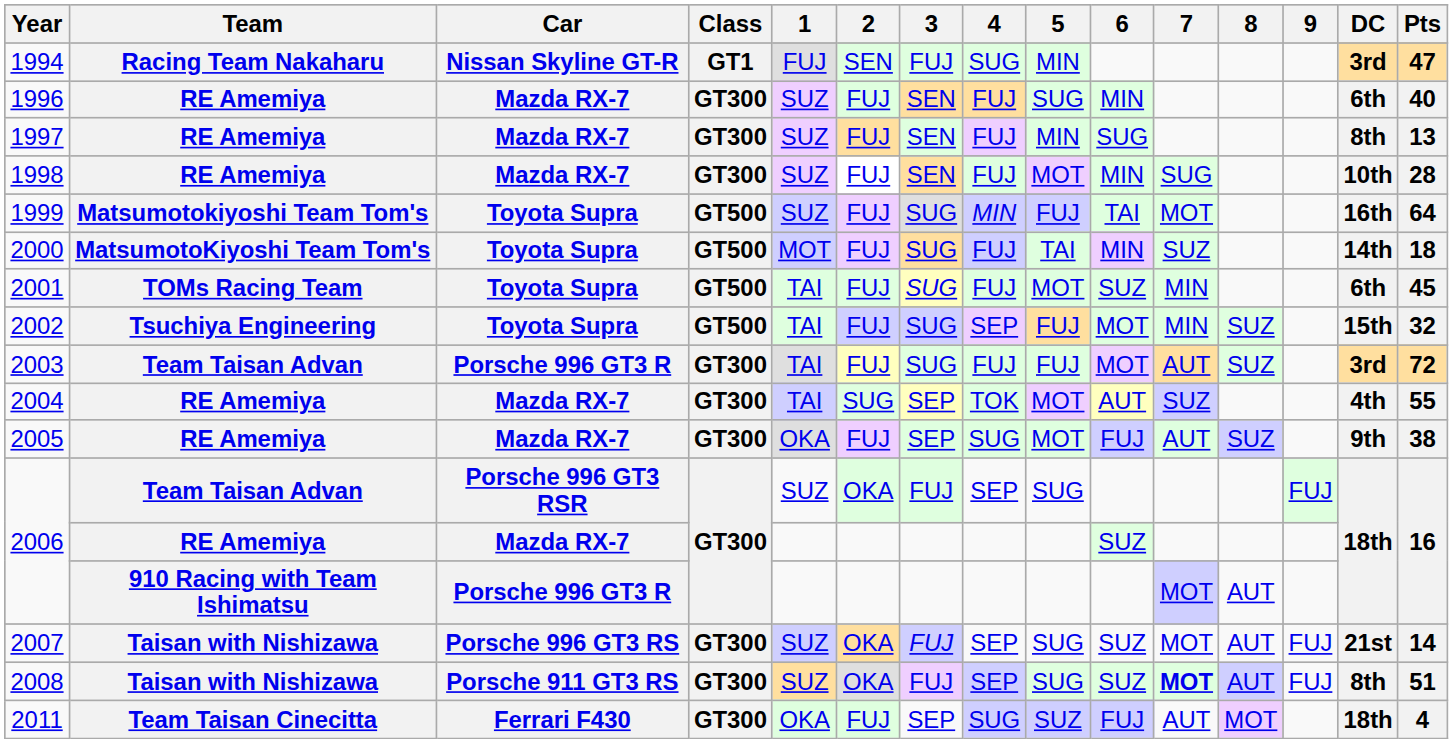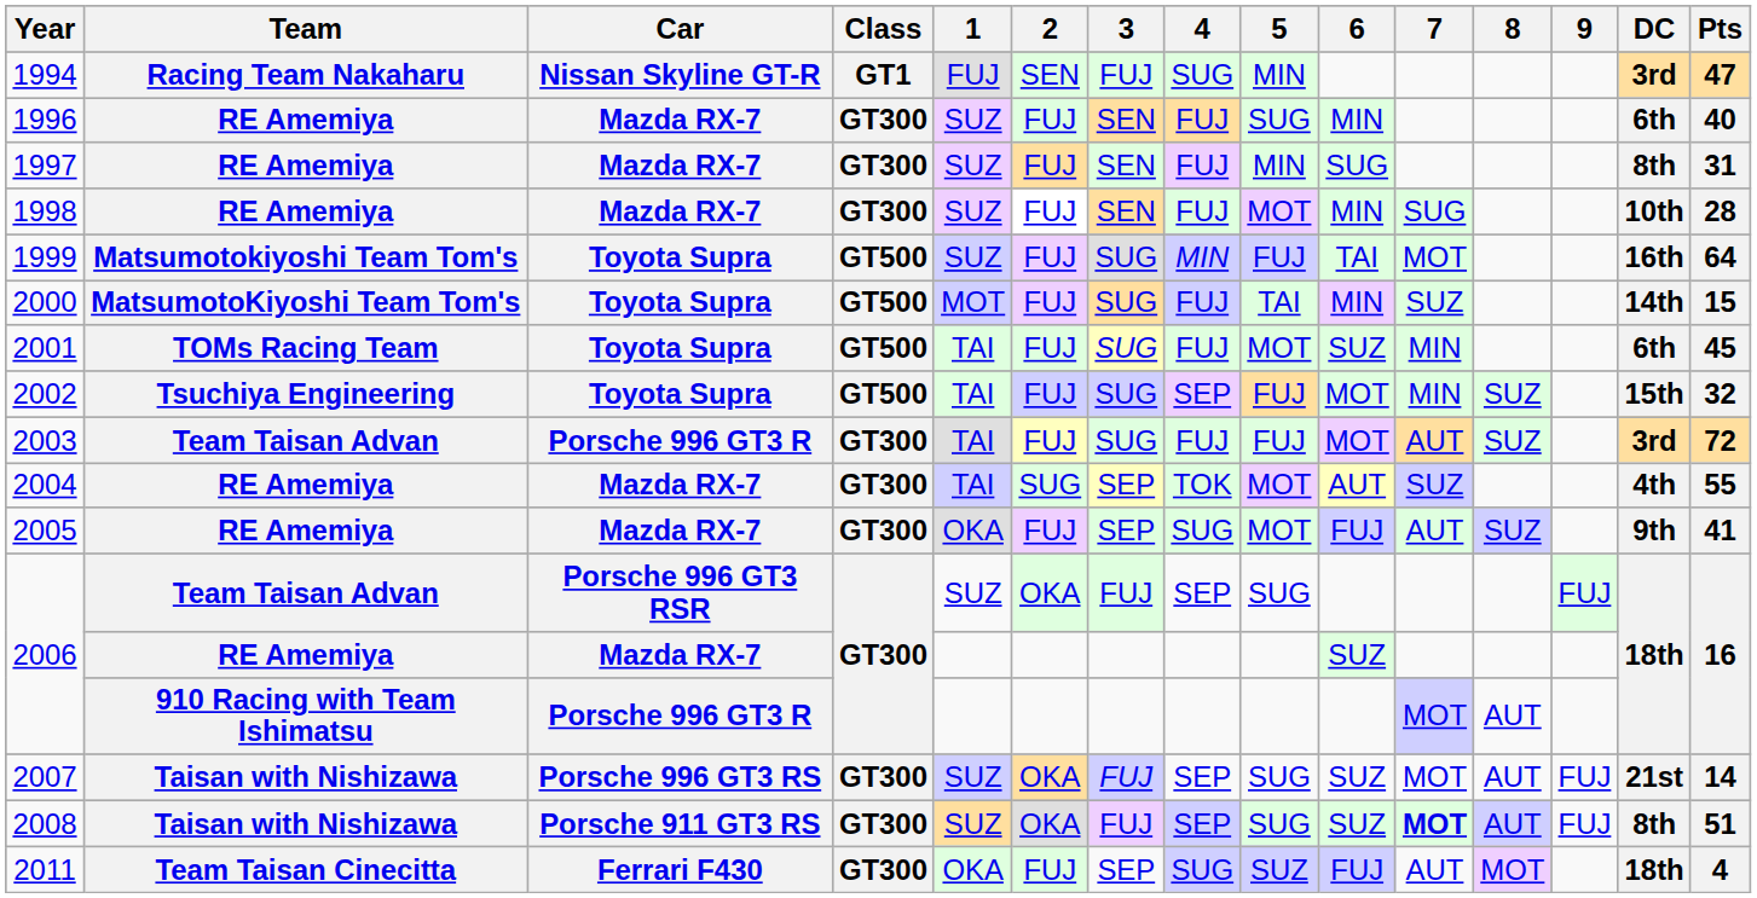 <table class="wikitable" style="text-align:center; font-size:90%">
 <tr>
 <th>Year</th>
 <th>Team</th>
 <th>Car</th>
 <th>Class</th>
 <th>1</th>
 <th>2</th>
 <th>3</th>
 <th>4</th>
 <th>5</th>
 <th>6</th>
 <th>7</th>
 <th>8</th>
 <th>9</th>
 <th>DC</th>
 <th>Pts</th>
 </tr>
 <tr>
 <td><a href='#'>1994</a></td>
 <th><a href='#'>Racing Team Nakaharu</a></th>
 <th><a href='#'>Nissan Skyline GT-R</a></th>
 <th>GT1</th>
 <td style="background:#DFDFDF;"><a href='#'>FUJ</a><br></td>
 <td style="background:#DFFFDF;"><a href='#'>SEN</a><br></td>
 <td style="background:#DFFFDF;"><a href='#'>FUJ</a><br></td>
 <td style="background:#DFFFDF;"><a href='#'>SUG</a><br></td>
 <td style="background:#DFFFDF;"><a href='#'>MIN</a><br></td>
 <td></td>
 <td></td>
 <td></td>
 <td></td>
 <th style="background:#FFDF9F;">3rd</th>
 <th style="background:#FFDF9F;">47</th>
 </tr>
 <tr>
 <td><a href='#'>1996</a></td>
 <th><a href='#'>RE Amemiya</a></th>
 <th><a href='#'>Mazda RX-7</a></th>
 <th>GT300</th>
 <td style="background:#EFCFFF;"><a href='#'>SUZ</a><br></td>
 <td style="background:#DFFFDF;"><a href='#'>FUJ</a><br></td>
 <td style="background:#FFDF9F;"><a href='#'>SEN</a><br></td>
 <td style="background:#FFDF9F;"><a href='#'>FUJ</a><br></td>
 <td style="background:#DFFFDF;"><a href='#'>SUG</a><br></td>
 <td style="background:#DFFFDF;"><a href='#'>MIN</a><br></td>
 <td></td>
 <td></td>
 <td></td>
 <th>6th</th>
 <th>40</th>
 </tr>
 <tr>
 <td><a href='#'>1997</a></td>
 <th><a href='#'>RE Amemiya</a></th>
 <th><a href='#'>Mazda RX-7</a></th>
 <th>GT300</th>
 <td style="background:#EFCFFF;"><a href='#'>SUZ</a><br></td>
 <td style="background:#FFDF9F;"><a href='#'>FUJ</a><br></td>
 <td style="background:#DFFFDF;"><a href='#'>SEN</a><br></td>
 <td style="background:#EFCFFF;"><a href='#'>FUJ</a><br></td>
 <td style="background:#DFFFDF;"><a href='#'>MIN</a><br></td>
 <td style="background:#DFFFDF;"><a href='#'>SUG</a><br></td>
 <td></td>
 <td></td>
 <td></td>
 <th>8th</th>
-<th>13</th>
+<th>31</th>
 </tr>
 <tr>
 <td><a href='#'>1998</a></td>
 <th><a href='#'>RE Amemiya</a></th>
 <th><a href='#'>Mazda RX-7</a></th>
 <th>GT300</th>
 <td style="background:#EFCFFF;"><a href='#'>SUZ</a><br></td>
 <td style="background:#FFFFFF;"><a href='#'>FUJ</a><br></td>
 <td style="background:#FFDF9F;"><a href='#'>SEN</a><br></td>
 <td style="background:#DFFFDF;"><a href='#'>FUJ</a><br></td>
 <td style="background:#EFCFFF;"><a href='#'>MOT</a><br></td>
 <td style="background:#DFFFDF;"><a href='#'>MIN</a><br></td>
 <td style="background:#DFFFDF;"><a href='#'>SUG</a><br></td>
 <td></td>
 <td></td>
 <th>10th</th>
 <th>28</th>
 </tr>
 <tr>
 <td><a href='#'>1999</a></td>
 <th><a href='#'>Matsumotokiyoshi Team Tom's</a></th>
 <th><a href='#'>Toyota Supra</a></th>
 <th>GT500</th>
 <td style="background:#CFCFFF;"><a href='#'>SUZ</a><br></td>
 <td style="background:#EFCFFF;"><a href='#'>FUJ</a><br></td>
 <td style="background:#DFDFDF"><a href='#'>SUG</a><br></td>
 <td style="background:#CFCFFF;"><em><a href='#'>MIN</a></em><br></td>
 <td style="background:#CFCFFF;"><a href='#'>FUJ</a><br></td>
 <td style="background:#DFFFDF;"><a href='#'>TAI</a><br></td>
 <td style="background:#DFFFDF;"><a href='#'>MOT</a><br></td>
 <td></td>
 <td></td>
 <th>16th</th>
 <th>64</th>
 </tr>
 <tr>
 <td><a href='#'>2000</a></td>
 <th><a href='#'>MatsumotoKiyoshi Team Tom's</a></th>
 <th><a href='#'>Toyota Supra</a></th>
 <th>GT500</th>
 <td style="background:#CFCFFF;"><a href='#'>MOT</a><br></td>
 <td style="background:#EFCFFF;"><a href='#'>FUJ</a><br></td>
 <td style="background:#FFDF9F;"><a href='#'>SUG</a><br></td>
 <td style="background:#CFCFFF;"><a href='#'>FUJ</a><br></td>
 <td style="background:#DFFFDF;"><a href='#'>TAI</a><br></td>
 <td style="background:#EFCFFF;"><a href='#'>MIN</a><br></td>
 <td style="background:#DFFFDF"><a href='#'>SUZ</a><br></td>
 <td></td>
 <td></td>
 <th>14th</th>
-<th>18</th>
+<th>15</th>
 </tr>
 <tr>
 <td><a href='#'>2001</a></td>
 <th><a href='#'>TOMs Racing Team</a></th>
 <th><a href='#'>Toyota Supra</a></th>
 <th>GT500</th>
 <td style="background:#DFFFDF;"><a href='#'>TAI</a><br></td>
 <td style="background:#DFFFDF;"><a href='#'>FUJ</a><br></td>
 <td style="background:#FFFFBF;"><em><a href='#'>SUG</a></em><br></td>
 <td style="background:#DFFFDF;"><a href='#'>FUJ</a><br></td>
 <td style="background:#DFFFDF;"><a href='#'>MOT</a><br></td>
 <td style="background:#DFFFDF;"><a href='#'>SUZ</a><br></td>
 <td style="background:#DFFFDF;"><a href='#'>MIN</a><br></td>
 <td></td>
 <td></td>
 <th>6th</th>
 <th>45</th>
 </tr>
 <tr>
 <td><a href='#'>2002</a></td>
 <th><a href='#'>Tsuchiya Engineering</a></th>
 <th><a href='#'>Toyota Supra</a></th>
 <th>GT500</th>
 <td style="background:#DFFFDF;"><a href='#'>TAI</a><br></td>
 <td style="background:#CFCFFF;"><a href='#'>FUJ</a><br></td>
 <td style="background:#CFCFFF;"><a href='#'>SUG</a><br></td>
 <td style="background:#EFCFFF;"><a href='#'>SEP</a><br></td>
 <td style="background:#FFDF9F;"><a href='#'>FUJ</a><br></td>
 <td style="background:#DFFFDF;"><a href='#'>MOT</a><br></td>
 <td style="background:#DFFFDF;"><a href='#'>MIN</a><br></td>
 <td style="background:#DFFFDF;"><a href='#'>SUZ</a><br></td>
 <td></td>
 <th>15th</th>
 <th>32</th>
 </tr>
 <tr>
 <td><a href='#'>2003</a></td>
 <th><a href='#'>Team Taisan Advan</a></th>
 <th><a href='#'>Porsche 996 GT3 R</a></th>
 <th>GT300</th>
 <td style="background:#DFDFDF;"><a href='#'>TAI</a><br></td>
 <td style="background:#FFFFBF;"><a href='#'>FUJ</a><br></td>
 <td style="background:#DFFFDF;"><a href='#'>SUG</a><br></td>
 <td style="background:#DFFFDF;"><a href='#'>FUJ</a><br></td>
 <td style="background:#DFFFDF;"><a href='#'>FUJ</a><br></td>
 <td style="background:#EFCFFF;"><a href='#'>MOT</a><br></td>
 <td style="background:#FFDF9F;"><a href='#'>AUT</a><br></td>
 <td style="background:#DFFFDF;"><a href='#'>SUZ</a><br></td>
 <td></td>
 <th style="background:#FFDF9F;">3rd</th>
 <th style="background:#FFDF9F;">72</th>
 </tr>
 <tr>
 <td><a href='#'>2004</a></td>
 <th><a href='#'>RE Amemiya</a></th>
 <th><a href='#'>Mazda RX-7</a></th>
 <th>GT300</th>
 <td style="background:#CFCFFF;"><a href='#'>TAI</a><br></td>
 <td style="background:#DFFFDF;"><a href='#'>SUG</a><br></td>
 <td style="background:#FFFFBF;"><a href='#'>SEP</a><br></td>
 <td style="background:#DFFFDF;"><a href='#'>TOK</a><br></td>
 <td style="background:#EFCFFF;"><a href='#'>MOT</a><br></td>
 <td style="background:#FFFFBF;"><a href='#'>AUT</a><br></td>
 <td style="background:#CFCFFF;"><a href='#'>SUZ</a><br></td>
 <td></td>
 <td></td>
 <th>4th</th>
 <th>55</th>
 </tr>
 <tr>
 <td><a href='#'>2005</a></td>
 <th><a href='#'>RE Amemiya</a></th>
 <th><a href='#'>Mazda RX-7</a></th>
 <th>GT300</th>
 <td style="background:#DFDFDF;"><a href='#'>OKA</a><br></td>
 <td style="background:#EFCFFF;"><a href='#'>FUJ</a><br></td>
 <td style="background:#DFFFDF;"><a href='#'>SEP</a><br></td>
 <td style="background:#DFFFDF;"><a href='#'>SUG</a><br></td>
 <td style="background:#DFFFDF;"><a href='#'>MOT</a><br></td>
 <td style="background:#CFCFFF;"><a href='#'>FUJ</a><br></td>
 <td style="background:#DFFFDF;"><a href='#'>AUT</a><br></td>
 <td style="background:#CFCFFF;"><a href='#'>SUZ</a><br></td>
 <td></td>
 <th>9th</th>
-<th>38</th>
+<th>41</th>
 </tr>
 <tr>
 <td rowspan="3"><a href='#'>2006</a></td>
 <th><a href='#'>Team Taisan Advan</a></th>
 <th><a href='#'>Porsche 996 GT3 RSR</a></th>
 <th rowspan="3">GT300</th>
 <td><a href='#'>SUZ</a></td>
 <td style="background:#DFFFDF;"><a href='#'>OKA</a><br></td>
 <td style="background:#DFFFDF;"><a href='#'>FUJ</a><br></td>
 <td><a href='#'>SEP</a></td>
 <td><a href='#'>SUG</a></td>
 <td></td>
 <td></td>
 <td></td>
 <td style="background:#DFFFDF;"><a href='#'>FUJ</a><br></td>
 <th rowspan="3">18th</th>
 <th rowspan="3">16</th>
 </tr>
 <tr>
 <th><a href='#'>RE Amemiya</a></th>
 <th><a href='#'>Mazda RX-7</a></th>
 <td></td>
 <td></td>
 <td></td>
 <td></td>
 <td></td>
 <td style="background:#DFFFDF;"><a href='#'>SUZ</a><br></td>
 <td></td>
 <td></td>
 <td></td>
 </tr>
 <tr>
 <th><a href='#'>910 Racing with Team Ishimatsu</a></th>
 <th><a href='#'>Porsche 996 GT3 R</a></th>
 <td></td>
 <td></td>
 <td></td>
 <td></td>
 <td></td>
 <td></td>
 <td style="background:#CFCFFF;"><a href='#'>MOT</a><br></td>
 <td><a href='#'>AUT</a></td>
 <td></td>
 </tr>
 <tr>
 <td><a href='#'>2007</a></td>
 <th><a href='#'>Taisan with Nishizawa</a></th>
 <th><a href='#'>Porsche 996 GT3 RS</a></th>
 <th>GT300</th>
 <td style="background:#CFCFFF;"><a href='#'>SUZ</a><br></td>
 <td style="background:#FFDF9F;"><a href='#'>OKA</a><br></td>
 <td style="background:#CFCFFF;"><a href='#'><em>FUJ</em></a><br></td>
 <td><a href='#'>SEP</a></td>
 <td><a href='#'>SUG</a></td>
 <td><a href='#'>SUZ</a></td>
 <td><a href='#'>MOT</a></td>
 <td><a href='#'>AUT</a></td>
 <td><a href='#'>FUJ</a></td>
 <th>21st</th>
 <th>14</th>
 </tr>
 <tr>
 <td><a href='#'>2008</a></td>
 <th><a href='#'>Taisan with Nishizawa</a></th>
 <th><a href='#'>Porsche 911 GT3 RS</a></th>
 <th>GT300</th>
 <td style="background:#FFDF9F;"><a href='#'>SUZ</a><br></td>
 <td style="background:#DFDFDF;"><a href='#'>OKA</a><br></td>
 <td style="background:#EFCFFF;"><a href='#'>FUJ</a><br></td>
 <td style="background:#CFCFFF;"><a href='#'>SEP</a><br></td>
 <td style="background:#DFFFDF;"><a href='#'>SUG</a><br></td>
 <td style="background:#DFFFDF;"><a href='#'>SUZ</a><br></td>
 <td style="background:#DFFFDF;"><a href='#'><strong>MOT</strong></a><br></td>
 <td style="background:#CFCFFF;"><a href='#'>AUT</a><br></td>
 <td><a href='#'>FUJ</a></td>
 <th>8th</th>
 <th>51</th>
 </tr>
 <tr>
 <td><a href='#'>2011</a></td>
 <th><a href='#'>Team Taisan Cinecitta</a></th>
 <th><a href='#'>Ferrari F430</a></th>
 <th>GT300</th>
 <td style="background:#DFFFDF;"><a href='#'>OKA</a><br></td>
 <td style="background:#DFFFDF;"><a href='#'>FUJ</a><br></td>
 <td><a href='#'>SEP</a></td>
 <td style="background:#CFCFFF;"><a href='#'>SUG</a><br></td>
 <td style="background:#CFCFFF;"><a href='#'>SUZ</a><br></td>
 <td style="background:#CFCFFF;"><a href='#'>FUJ</a><br></td>
 <td><a href='#'>AUT</a></td>
 <td style="background:#EFCFFF;"><a href='#'>MOT</a><br></td>
 <td></td>
 <th>18th</th>
 <th>4</th>
 </tr>
 </table>
